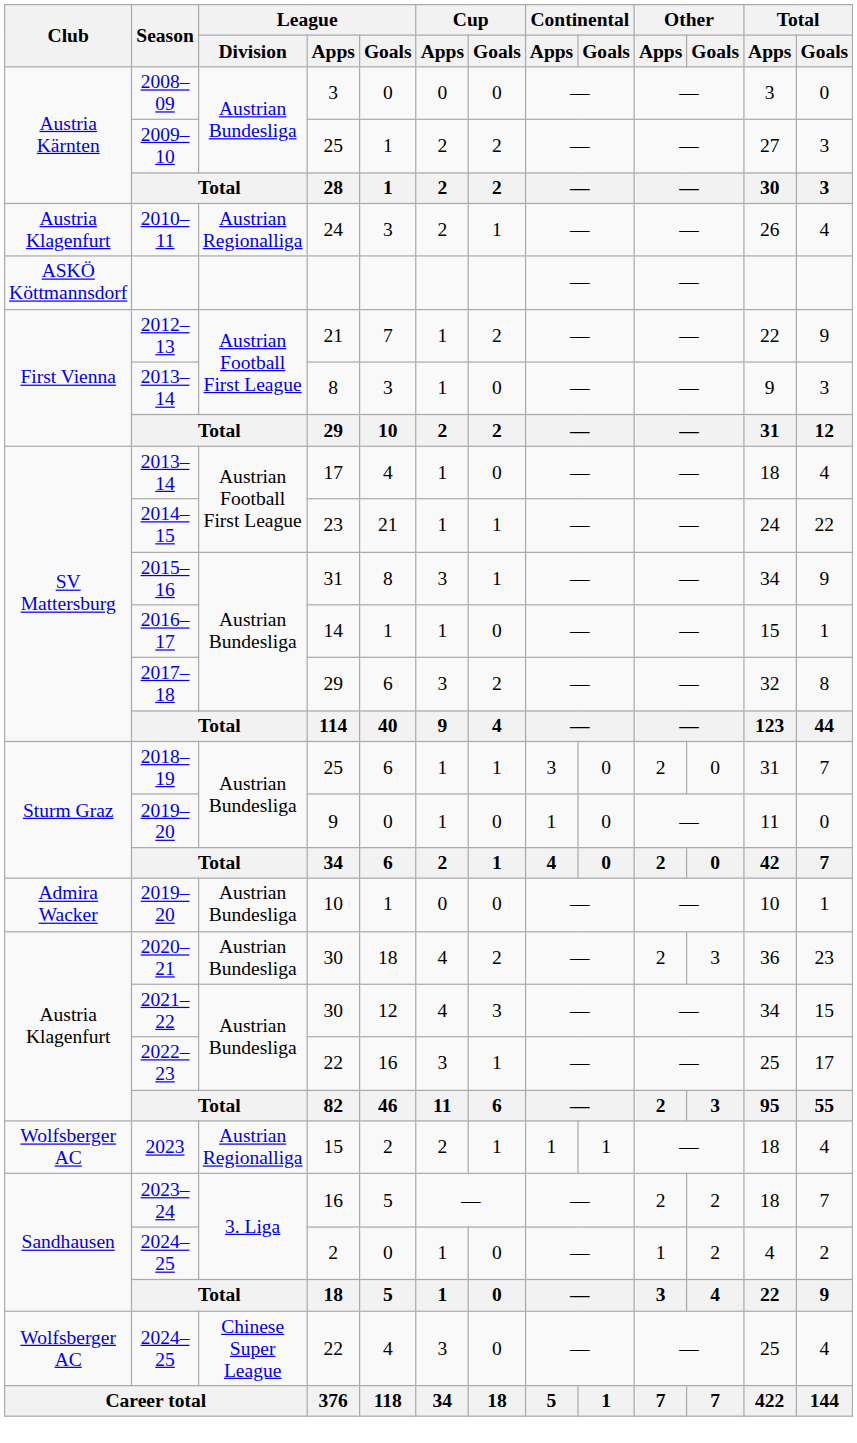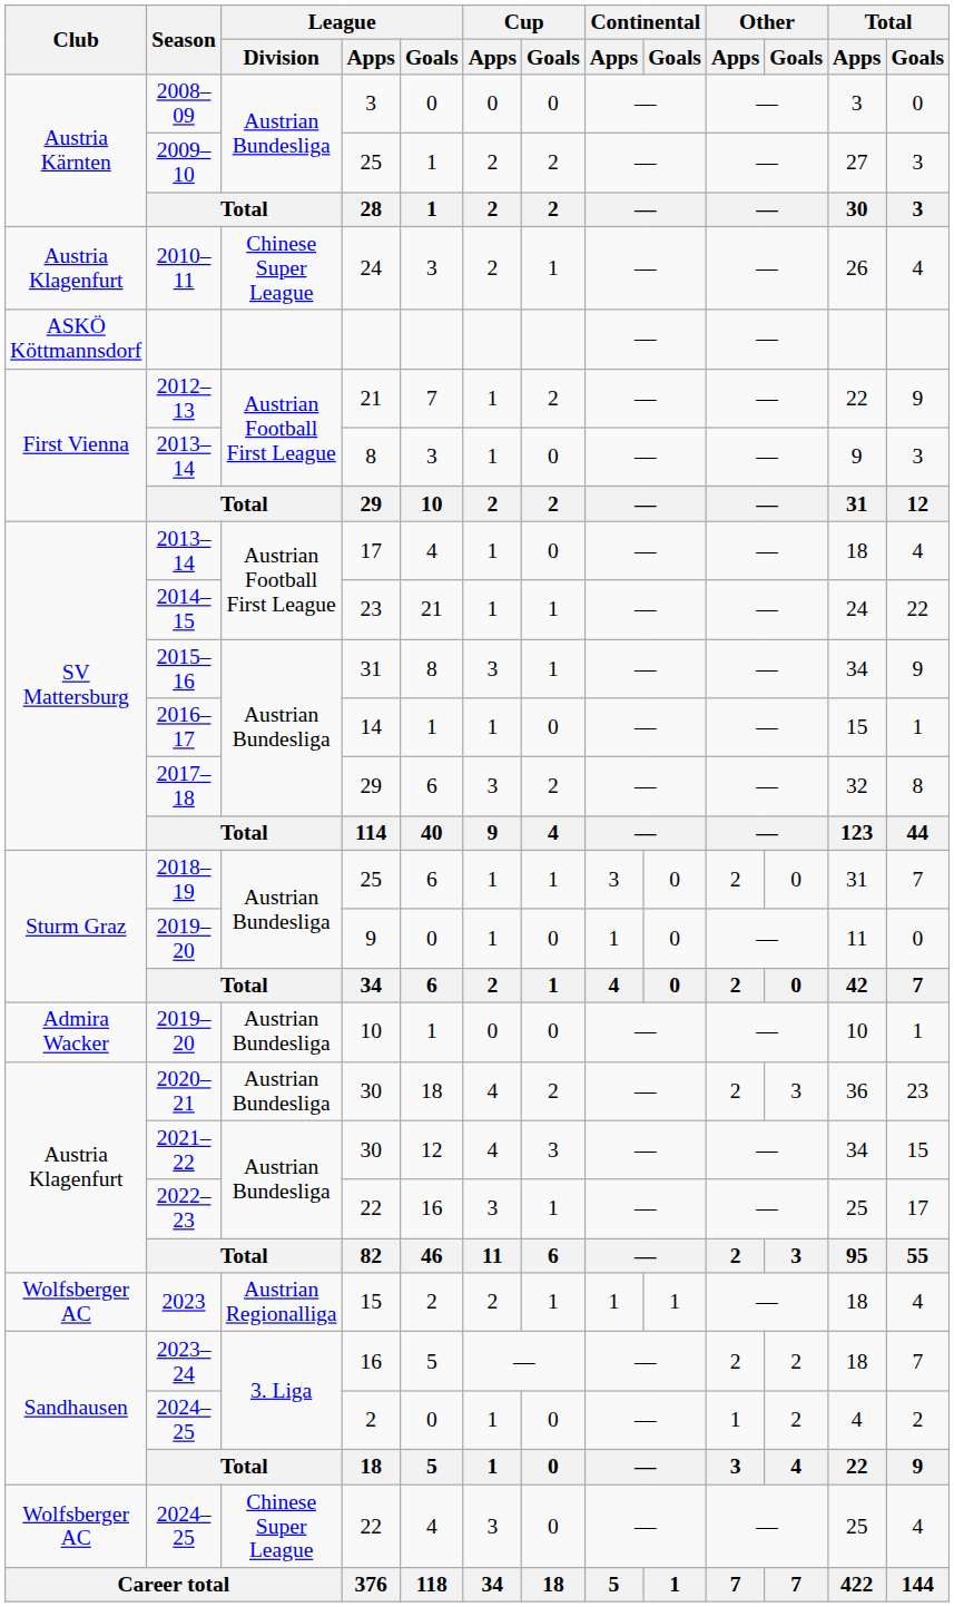 <table class="wikitable" style="text-align:center">
 <tr>
 <th rowspan="2">Club</th>
 <th rowspan="2">Season</th>
 <th colspan="3">League</th>
 <th colspan="2">Cup</th>
 <th colspan="2">Continental</th>
 <th colspan="2">Other</th>
 <th colspan="2">Total</th>
 </tr>
 <tr>
 <th>Division</th>
 <th>Apps</th>
 <th>Goals</th>
 <th>Apps</th>
 <th>Goals</th>
 <th>Apps</th>
 <th>Goals</th>
 <th>Apps</th>
 <th>Goals</th>
 <th>Apps</th>
 <th>Goals</th>
 </tr>
 <tr>
 <td rowspan="3"><a href='#'>Austria Kärnten</a></td>
 <td><a href='#'>2008–09</a></td>
 <td rowspan="2"><a href='#'>Austrian Bundesliga</a></td>
 <td>3</td>
 <td>0</td>
 <td>0</td>
 <td>0</td>
 <td colspan="2">—</td>
 <td colspan="2">—</td>
 <td>3</td>
 <td>0</td>
 </tr>
 <tr>
 <td><a href='#'>2009–10</a></td>
 <td>25</td>
 <td>1</td>
 <td>2</td>
 <td>2</td>
 <td colspan="2">—</td>
 <td colspan="2">—</td>
 <td>27</td>
 <td>3</td>
 </tr>
 <tr>
 <th colspan="2">Total</th>
 <th>28</th>
 <th>1</th>
 <th>2</th>
 <th>2</th>
 <th colspan="2">—</th>
 <th colspan="2">—</th>
 <th>30</th>
 <th>3</th>
 </tr>
 <tr>
 <td><a href='#'>Austria Klagenfurt</a></td>
 <td><a href='#'>2010–11</a></td>
-<td><a href='#'>Austrian Regionalliga</a></td>
+<td><a href='#'>Chinese Super League</a></td>
 <td>24</td>
 <td>3</td>
 <td>2</td>
 <td>1</td>
 <td colspan="2">—</td>
 <td colspan="2">—</td>
 <td>26</td>
 <td>4</td>
 </tr>
 <tr>
 <td><a href='#'>ASKÖ Köttmannsdorf</a></td>
 <td></td>
 <td></td>
 <td></td>
 <td></td>
 <td></td>
 <td></td>
 <td colspan="2">—</td>
 <td colspan="2">—</td>
 <td></td>
 <td></td>
 </tr>
 <tr>
 <td rowspan="3"><a href='#'>First Vienna</a></td>
 <td><a href='#'>2012–13</a></td>
 <td rowspan="2"><a href='#'>Austrian Football First League</a></td>
 <td>21</td>
 <td>7</td>
 <td>1</td>
 <td>2</td>
 <td colspan="2">—</td>
 <td colspan="2">—</td>
 <td>22</td>
 <td>9</td>
 </tr>
 <tr>
 <td><a href='#'>2013–14</a></td>
 <td>8</td>
 <td>3</td>
 <td>1</td>
 <td>0</td>
 <td colspan="2">—</td>
 <td colspan="2">—</td>
 <td>9</td>
 <td>3</td>
 </tr>
 <tr>
 <th colspan="2">Total</th>
 <th>29</th>
 <th>10</th>
 <th>2</th>
 <th>2</th>
 <th colspan="2">—</th>
 <th colspan="2">—</th>
 <th>31</th>
 <th>12</th>
 </tr>
 <tr>
 <td rowspan="6"><a href='#'>SV Mattersburg</a></td>
 <td><a href='#'>2013–14</a></td>
 <td rowspan="2">Austrian Football First League</td>
 <td>17</td>
 <td>4</td>
 <td>1</td>
 <td>0</td>
 <td colspan="2">—</td>
 <td colspan="2">—</td>
 <td>18</td>
 <td>4</td>
 </tr>
 <tr>
 <td><a href='#'>2014–15</a></td>
 <td>23</td>
 <td>21</td>
 <td>1</td>
 <td>1</td>
 <td colspan="2">—</td>
 <td colspan="2">—</td>
 <td>24</td>
 <td>22</td>
 </tr>
 <tr>
 <td><a href='#'>2015–16</a></td>
 <td rowspan="3">Austrian Bundesliga</td>
 <td>31</td>
 <td>8</td>
 <td>3</td>
 <td>1</td>
 <td colspan="2">—</td>
 <td colspan="2">—</td>
 <td>34</td>
 <td>9</td>
 </tr>
 <tr>
 <td><a href='#'>2016–17</a></td>
 <td>14</td>
 <td>1</td>
 <td>1</td>
 <td>0</td>
 <td colspan="2">—</td>
 <td colspan="2">—</td>
 <td>15</td>
 <td>1</td>
 </tr>
 <tr>
 <td><a href='#'>2017–18</a></td>
 <td>29</td>
 <td>6</td>
 <td>3</td>
 <td>2</td>
 <td colspan="2">—</td>
 <td colspan="2">—</td>
 <td>32</td>
 <td>8</td>
 </tr>
 <tr>
 <th colspan="2">Total</th>
 <th>114</th>
 <th>40</th>
 <th>9</th>
 <th>4</th>
 <th colspan="2">—</th>
 <th colspan="2">—</th>
 <th>123</th>
 <th>44</th>
 </tr>
 <tr>
 <td rowspan="3"><a href='#'>Sturm Graz</a></td>
 <td><a href='#'>2018–19</a></td>
 <td rowspan="2">Austrian Bundesliga</td>
 <td>25</td>
 <td>6</td>
 <td>1</td>
 <td>1</td>
 <td>3</td>
 <td>0</td>
 <td>2</td>
 <td>0</td>
 <td>31</td>
 <td>7</td>
 </tr>
 <tr>
 <td><a href='#'>2019–20</a></td>
 <td>9</td>
 <td>0</td>
 <td>1</td>
 <td>0</td>
 <td>1</td>
 <td>0</td>
 <td colspan="2">—</td>
 <td>11</td>
 <td>0</td>
 </tr>
 <tr>
 <th colspan="2">Total</th>
 <th>34</th>
 <th>6</th>
 <th>2</th>
 <th>1</th>
 <th>4</th>
 <th>0</th>
 <th>2</th>
 <th>0</th>
 <th>42</th>
 <th>7</th>
 </tr>
 <tr>
 <td><a href='#'>Admira Wacker</a></td>
 <td><a href='#'>2019–20</a></td>
 <td>Austrian Bundesliga</td>
 <td>10</td>
 <td>1</td>
 <td>0</td>
 <td>0</td>
 <td colspan="2">—</td>
 <td colspan="2">—</td>
 <td>10</td>
 <td>1</td>
 </tr>
 <tr>
 <td rowspan="4">Austria Klagenfurt</td>
 <td><a href='#'>2020–21</a></td>
 <td>Austrian Bundesliga</td>
 <td>30</td>
 <td>18</td>
 <td>4</td>
 <td>2</td>
 <td colspan="2">—</td>
 <td>2</td>
 <td>3</td>
 <td>36</td>
 <td>23</td>
 </tr>
 <tr>
 <td><a href='#'>2021–22</a></td>
 <td rowspan="2">Austrian Bundesliga</td>
 <td>30</td>
 <td>12</td>
 <td>4</td>
 <td>3</td>
 <td colspan="2">—</td>
 <td colspan="2">—</td>
 <td>34</td>
 <td>15</td>
 </tr>
 <tr>
 <td><a href='#'>2022–23</a></td>
 <td>22</td>
 <td>16</td>
 <td>3</td>
 <td>1</td>
 <td colspan="2">—</td>
 <td colspan="2">—</td>
 <td>25</td>
 <td>17</td>
 </tr>
 <tr>
 <th colspan="2">Total</th>
 <th>82</th>
 <th>46</th>
 <th>11</th>
 <th>6</th>
 <th colspan="2">—</th>
 <th>2</th>
 <th>3</th>
 <th>95</th>
 <th>55</th>
 </tr>
 <tr>
 <td><a href='#'>Wolfsberger AC</a></td>
 <td><a href='#'>2023</a></td>
 <td><a href='#'>Austrian Regionalliga</a></td>
 <td>15</td>
 <td>2</td>
 <td>2</td>
 <td>1</td>
 <td>1</td>
 <td>1</td>
 <td colspan="2">—</td>
 <td>18</td>
 <td>4</td>
 </tr>
 <tr>
 <td rowspan="3"><a href='#'>Sandhausen</a></td>
 <td><a href='#'>2023–24</a></td>
 <td rowspan="2"><a href='#'>3. Liga</a></td>
 <td>16</td>
 <td>5</td>
 <td colspan="2">—</td>
 <td colspan="2">—</td>
 <td>2</td>
 <td>2</td>
 <td>18</td>
 <td>7</td>
 </tr>
 <tr>
 <td><a href='#'>2024–25</a></td>
 <td>2</td>
 <td>0</td>
 <td>1</td>
 <td>0</td>
 <td colspan="2">—</td>
 <td>1</td>
 <td>2</td>
 <td>4</td>
 <td>2</td>
 </tr>
 <tr>
 <th colspan="2">Total</th>
 <th>18</th>
 <th>5</th>
 <th>1</th>
 <th>0</th>
 <th colspan="2">—</th>
 <th>3</th>
 <th>4</th>
 <th>22</th>
 <th>9</th>
 </tr>
 <tr>
 <td><a href='#'>Wolfsberger AC</a></td>
 <td><a href='#'>2024–25</a></td>
 <td><a href='#'>Chinese Super League</a></td>
 <td>22</td>
 <td>4</td>
 <td>3</td>
 <td>0</td>
 <td colspan="2">—</td>
 <td colspan="2">—</td>
 <td>25</td>
 <td>4</td>
 </tr>
 <tr>
 <th colspan="3">Career total</th>
 <th>376</th>
 <th>118</th>
 <th>34</th>
 <th>18</th>
 <th>5</th>
 <th>1</th>
 <th>7</th>
 <th>7</th>
 <th>422</th>
 <th>144</th>
 </tr>
 </table>
